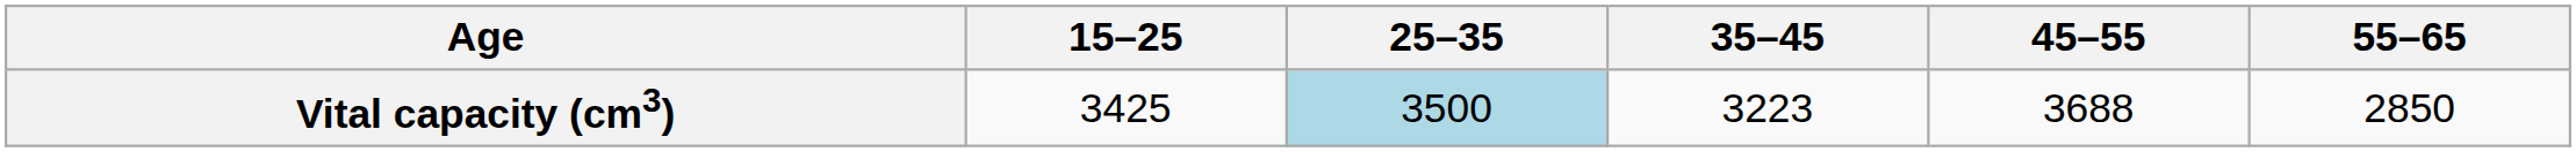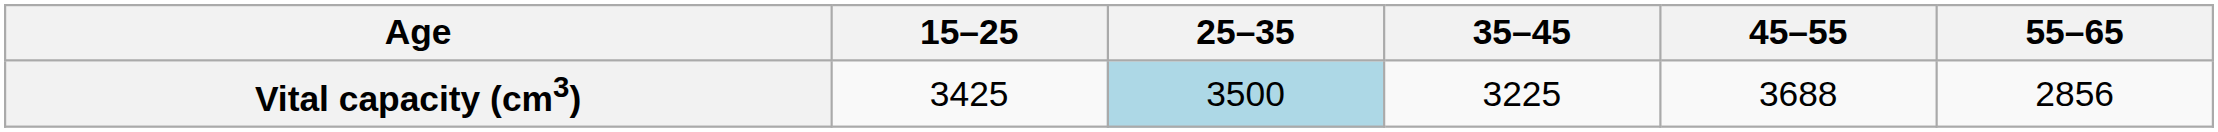 <table class="wikitable" style="text-align:center;" cellpadding="5" width="1000">
 <tr>
 <th>Age</th>
 <th>15–25</th>
 <th>25–35</th>
 <th>35–45</th>
 <th>45–55</th>
 <th>55–65</th>
 </tr>
 <tr>
 <th>Vital capacity (cm<sup>3</sup>)</th>
 <td>3425</td>
 <td style="background: lightblue;">3500</td>
-<td>3223</td>
+<td>3225</td>
 <td>3688</td>
-<td>2850</td>
+<td>2856</td>
 </tr>
 </table>
